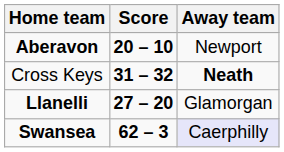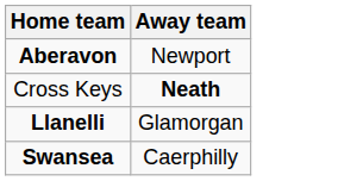 <table class="wikitable" style="text-align: center">
 <tr>
 <th>Home team</th>
-<th>Score</th>
 <th>Away team</th>
 </tr>
 <tr>
 <td><strong>Aberavon</strong></td>
-<td><strong>20 – 10</strong></td>
 <td>Newport</td>
 </tr>
 <tr>
 <td>Cross Keys</td>
-<td><strong>31 – 32</strong></td>
 <td><strong>Neath</strong></td>
 </tr>
 <tr>
 <td><strong>Llanelli</strong></td>
-<td><strong>27 – 20</strong></td>
 <td>Glamorgan</td>
 </tr>
 <tr>
 <td><strong>Swansea</strong></td>
-<td><strong>62 – 3</strong></td>
-<td style="background: lavender;">Caerphilly</td>
+<td>Caerphilly</td>
 </tr>
 </table>
